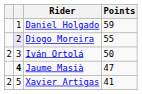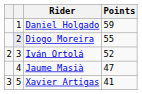 <table class="wikitable" style="font-size: 95%;">
 <tr>
 <th></th>
 <th></th>
 <th>Rider</th>
 <th>Points</th>
 </tr>
 <tr>
 <td></td>
 <td align=center>1</td>
 <td> <a href='#'>Daniel Holgado</a></td>
 <td align=left>59</td>
 </tr>
 <tr>
 <td></td>
 <td align=center style="background: lavender;">2</td>
 <td> <a href='#'>Diogo Moreira</a></td>
 <td align=left>55</td>
 </tr>
 <tr>
 <td> 2</td>
 <td align=center>3</td>
 <td> <a href='#'>Iván Ortolá</a></td>
-<td align=left>50</td>
+<td align=left>52</td>
 </tr>
 <tr>
 <td></td>
-<td align=center><strong>4</strong></td>
+<td align=center>4</td>
 <td> <a href='#'>Jaume Masià</a></td>
 <td align=left>47</td>
 </tr>
 <tr>
-<td> 2</td>
+<td> 3</td>
 <td align=center>5</td>
 <td> <a href='#'>Xavier Artigas</a></td>
 <td align=left>41</td>
 </tr>
 </table>
